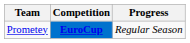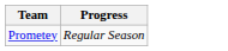 <table class="wikitable sortable">
 <tr>
 <th>Team</th>
-<th>Competition</th>
 <th>Progress</th>
 </tr>
 <tr>
 <td><a href='#'>Prometey</a></td>
-<td rowspan="1" style="background-color:#0072CE;color:white;text-align:center"><strong><a href='#'><span>EuroCup</span></a></strong></td>
 <td><em>Regular Season</em></td>
 </tr>
 </table>
